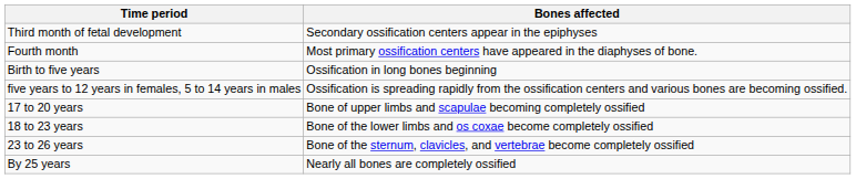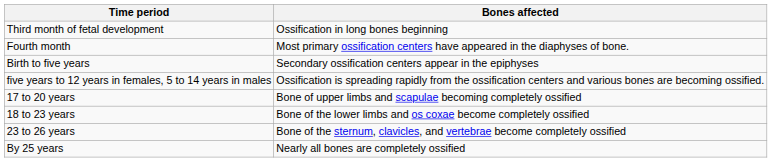 <table class="wikitable">
 <tr>
 <th>Time period</th>
 <th>Bones affected</th>
 </tr>
 <tr>
 <td>Third month of fetal development</td>
-<td>Secondary ossification centers appear in the epiphyses</td>
+<td>Ossification in long bones beginning</td>
 </tr>
 <tr>
 <td>Fourth month</td>
 <td>Most primary <a href='#'>ossification centers</a> have appeared in the diaphyses of bone.</td>
 </tr>
 <tr>
 <td>Birth to five years</td>
-<td>Ossification in long bones beginning</td>
+<td>Secondary ossification centers appear in the epiphyses</td>
 </tr>
 <tr>
 <td>five years to 12 years in females, 5 to 14 years in males</td>
 <td>Ossification is spreading rapidly from the ossification centers and various bones are becoming ossified.</td>
 </tr>
 <tr>
 <td>17 to 20 years</td>
 <td>Bone of upper limbs and <a href='#'>scapulae</a> becoming completely ossified</td>
 </tr>
 <tr>
 <td>18 to 23 years</td>
 <td>Bone of the lower limbs and <a href='#'>os coxae</a> become completely ossified</td>
 </tr>
 <tr>
 <td>23 to 26 years</td>
 <td>Bone of the <a href='#'>sternum</a>, <a href='#'>clavicles</a>, and <a href='#'>vertebrae</a> become completely ossified</td>
 </tr>
 <tr>
 <td>By 25 years</td>
 <td>Nearly all bones are completely ossified</td>
 </tr>
 </table>
